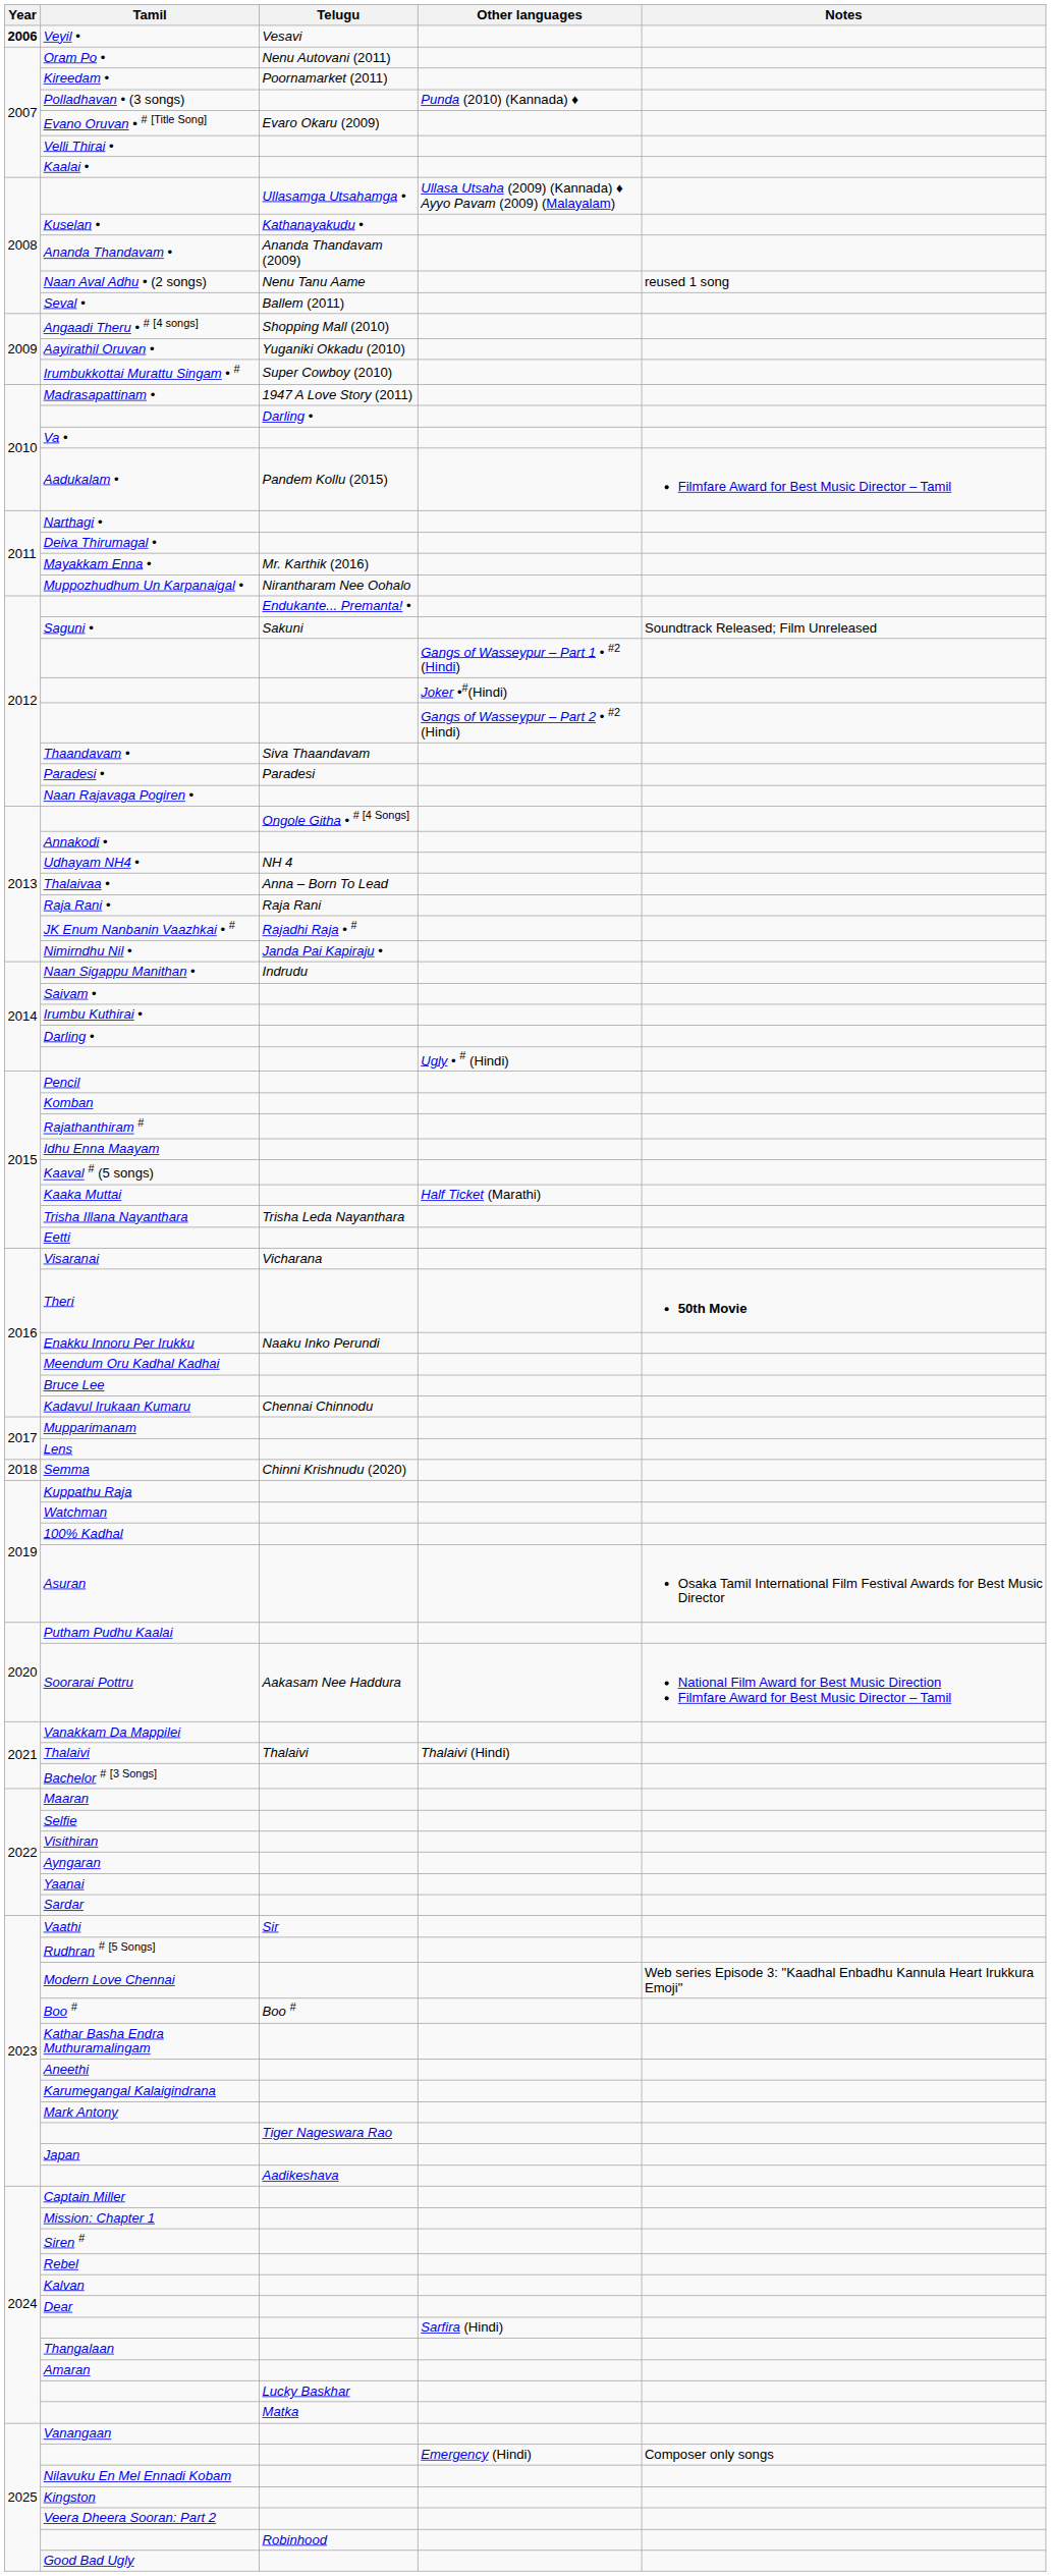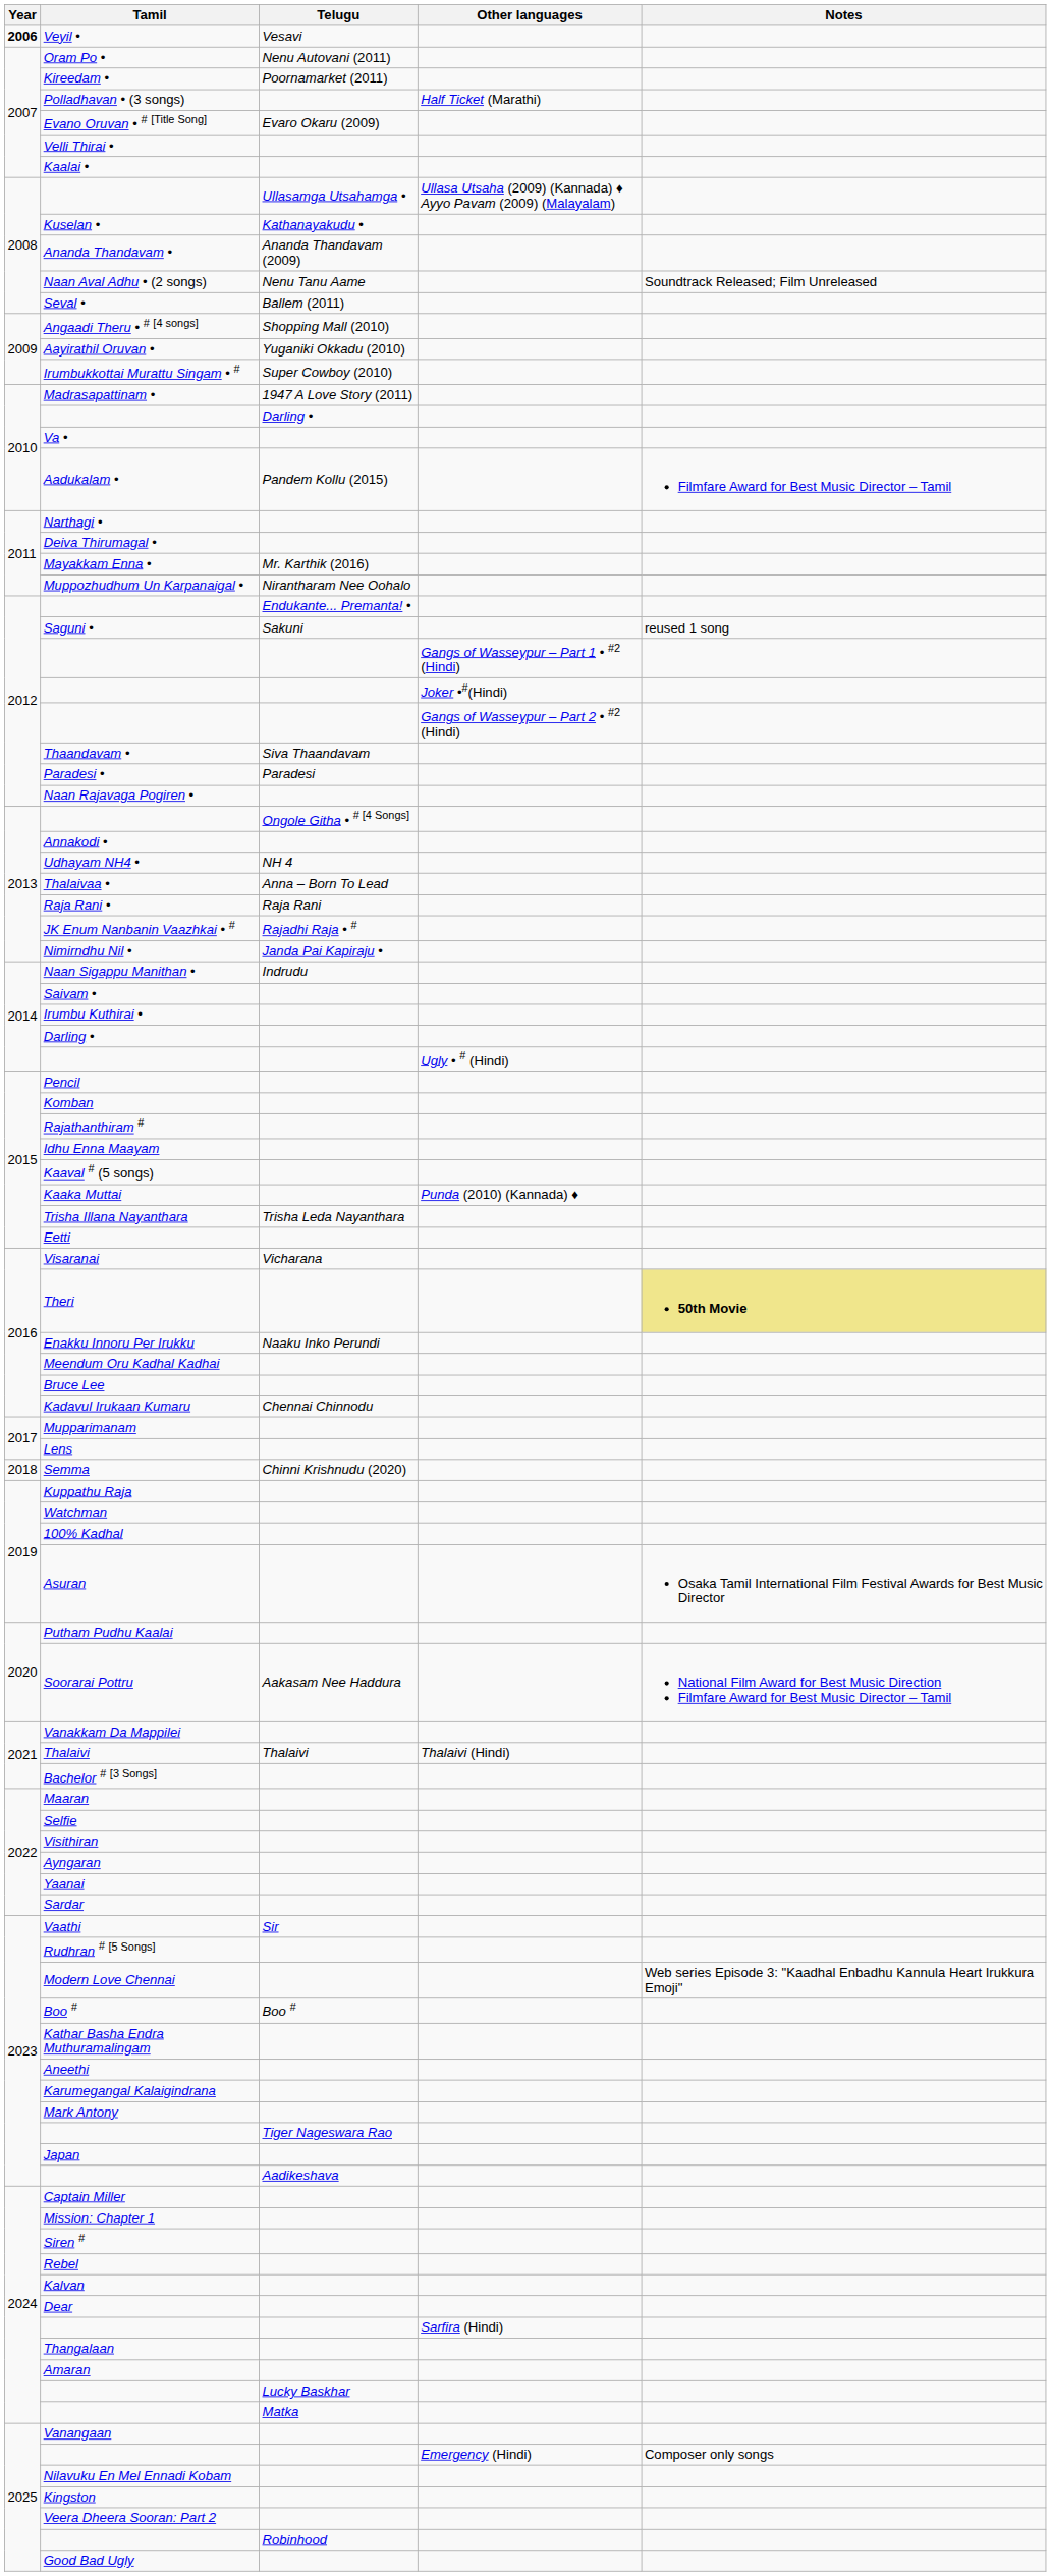 <table class="wikitable mw-collapsible">
 <tr>
 <th>Year</th>
 <th>Tamil</th>
 <th>Telugu</th>
 <th>Other languages</th>
 <th>Notes</th>
 </tr>
 <tr --->
 <td rowspan="1"><strong>2006</strong></td>
 <td><em><a href='#'>Veyil</a></em> •</td>
 <td><em>Vesavi</em></td>
 <td></td>
 <td></td>
 </tr>
 <tr --->
 <td rowspan="6">2007</td>
 <td><em><a href='#'>Oram Po</a></em> •</td>
 <td><em>Nenu Autovani</em> (2011)</td>
 <td></td>
 <td></td>
 </tr>
 <tr --->
 <td><em><a href='#'>Kireedam</a></em> •</td>
 <td><em>Poornamarket</em> (2011)</td>
 <td></td>
 <td></td>
 </tr>
 <tr --->
 <td><em><a href='#'>Polladhavan</a></em> • (3 songs)</td>
 <td></td>
-<td><em><a href='#'>Punda</a></em> (2010) (Kannada) ♦</td>
+<td><a href='#'><em>Half Ticket</em></a> (Marathi)</td>
 <td></td>
 </tr>
 <tr --->
 <td><em><a href='#'>Evano Oruvan</a></em> • <sup>#</sup> <sup>[Title Song]</sup></td>
 <td><em>Evaro Okaru</em> (2009)</td>
 <td></td>
 <td></td>
 </tr>
 <tr --->
 <td><em><a href='#'>Velli Thirai</a></em> •</td>
 <td></td>
 <td></td>
 <td></td>
 </tr>
 <tr --->
 <td><em><a href='#'>Kaalai</a></em> •</td>
 <td></td>
 <td></td>
 <td></td>
 </tr>
 <tr --->
 <td rowspan="5">2008</td>
 <td></td>
 <td><em><a href='#'>Ullasamga Utsahamga</a></em> •</td>
 <td><em><a href='#'>Ullasa Utsaha</a></em> (2009) (Kannada) ♦<br><em>Ayyo Pavam</em> (2009) (<a href='#'>Malayalam</a>)</td>
 <td></td>
 </tr>
 <tr --->
 <td><em><a href='#'>Kuselan</a></em> •</td>
 <td><em><a href='#'>Kathanayakudu</a></em> •</td>
 <td></td>
 <td></td>
 </tr>
 <tr --->
 <td><em><a href='#'>Ananda Thandavam</a></em> •</td>
 <td><em>Ananda Thandavam</em> (2009)</td>
 <td></td>
 <td></td>
 </tr>
 <tr --->
 <td><em><a href='#'>Naan Aval Adhu</a></em> • (2 songs)</td>
 <td><em>Nenu Tanu Aame</em></td>
 <td></td>
-<td>reused 1 song</td>
+<td>Soundtrack Released; Film Unreleased</td>
 </tr>
 <tr --->
 <td><em><a href='#'>Seval</a></em> •</td>
 <td><em>Ballem</em> (2011)</td>
 <td></td>
 <td></td>
 </tr>
 <tr --->
 <td rowspan="3">2009</td>
 <td><em><a href='#'>Angaadi Theru</a></em> • <sup>#</sup> <sup>[4 songs]</sup></td>
 <td><em>Shopping Mall</em> (2010)</td>
 <td></td>
 <td></td>
 </tr>
 <tr --->
 <td><em><a href='#'>Aayirathil Oruvan</a></em> •</td>
 <td><em>Yuganiki Okkadu</em> (2010)</td>
 <td></td>
 <td></td>
 </tr>
 <tr --->
 <td><em><a href='#'>Irumbukkottai Murattu Singam</a></em> • <sup>#</sup></td>
 <td><em>Super Cowboy</em> (2010)</td>
 <td></td>
 <td></td>
 </tr>
 <tr --->
 <td rowspan="4">2010</td>
 <td><em><a href='#'>Madrasapattinam</a></em> •</td>
 <td><em>1947 A Love Story</em> (2011)</td>
 <td></td>
 <td></td>
 </tr>
 <tr --->
 <td></td>
 <td><em><a href='#'>Darling</a></em> •</td>
 <td></td>
 <td></td>
 </tr>
 <tr --->
 <td><em><a href='#'>Va</a></em> •</td>
 <td></td>
 <td></td>
 <td></td>
 </tr>
 <tr -->
 <td><em><a href='#'>Aadukalam</a></em> •</td>
 <td><em>Pandem Kollu</em> (2015)</td>
 <td></td>
 <td><br><ul><li><a href='#'>Filmfare Award for Best Music Director – Tamil</a></li></ul></td>
 </tr>
 <tr -->
 <td rowspan="4">2011</td>
 <td><em><a href='#'>Narthagi</a></em> •</td>
 <td></td>
 <td></td>
 <td></td>
 </tr>
 <tr -->
 <td><em><a href='#'>Deiva Thirumagal</a></em> •</td>
 <td></td>
 <td></td>
 <td></td>
 </tr>
 <tr -->
 <td><em><a href='#'>Mayakkam Enna</a></em> •</td>
 <td><em>Mr. Karthik</em> (2016)</td>
 <td></td>
 <td></td>
 </tr>
 <tr -->
 <td><em><a href='#'>Muppozhudhum Un Karpanaigal</a></em> •</td>
 <td><em>Nirantharam Nee Oohalo</em></td>
 <td></td>
 <td></td>
 </tr>
 <tr -->
 <td rowspan="8">2012</td>
 <td></td>
 <td><em><a href='#'>Endukante... Premanta!</a></em> •</td>
 <td></td>
 <td></td>
 </tr>
 <tr -->
 <td><em><a href='#'>Saguni</a></em> •</td>
 <td><em>Sakuni</em></td>
 <td></td>
-<td>Soundtrack Released; Film Unreleased</td>
+<td>reused 1 song</td>
 </tr>
 <tr -->
 <td></td>
 <td></td>
 <td><em><a href='#'>Gangs of Wasseypur – Part 1</a></em> • <sup>#2</sup> (<a href='#'>Hindi</a>)</td>
 <td></td>
 </tr>
 <tr -->
 <td></td>
 <td></td>
 <td><em><a href='#'>Joker</a></em> •<sup>#</sup>(Hindi)</td>
 <td></td>
 </tr>
 <tr -->
 <td></td>
 <td></td>
 <td><em><a href='#'>Gangs of Wasseypur – Part 2</a></em> • <sup>#2</sup> (Hindi)</td>
 <td></td>
 </tr>
 <tr -->
 <td><em><a href='#'>Thaandavam</a></em> •</td>
 <td><em>Siva Thaandavam</em></td>
 <td></td>
 <td></td>
 </tr>
 <tr -->
 <td><em><a href='#'>Paradesi</a></em> •</td>
 <td><em>Paradesi</em></td>
 <td></td>
 <td></td>
 </tr>
 <tr -->
 <td><em><a href='#'>Naan Rajavaga Pogiren</a></em> •</td>
 <td></td>
 <td></td>
 <td></td>
 </tr>
 <tr -->
 <td rowspan="7">2013</td>
 <td></td>
 <td><em><a href='#'>Ongole Githa</a></em> • <sup># [4 Songs]</sup></td>
 <td></td>
 <td></td>
 </tr>
 <tr -->
 <td><em><a href='#'>Annakodi</a></em> •</td>
 <td></td>
 <td></td>
 <td></td>
 </tr>
 <tr -->
 <td><em><a href='#'>Udhayam NH4</a></em> •</td>
 <td><em>NH 4</em></td>
 <td></td>
 <td></td>
 </tr>
 <tr -->
 <td><em><a href='#'>Thalaivaa</a></em> •</td>
 <td><em>Anna – Born To Lead</em></td>
 <td></td>
 <td></td>
 </tr>
 <tr -->
 <td><em><a href='#'>Raja Rani</a></em> •</td>
 <td><em>Raja Rani</em></td>
 <td></td>
 <td></td>
 </tr>
 <tr -->
 <td><em><a href='#'>JK Enum Nanbanin Vaazhkai</a></em> • <sup>#</sup></td>
 <td><em><a href='#'>Rajadhi Raja</a></em> • <sup>#</sup></td>
 <td></td>
 <td></td>
 </tr>
 <tr -->
 <td><em><a href='#'>Nimirndhu Nil</a></em> •</td>
 <td><em><a href='#'>Janda Pai Kapiraju</a></em> •</td>
 <td></td>
 <td></td>
 </tr>
 <tr -->
 <td rowspan="5">2014</td>
 <td><em><a href='#'>Naan Sigappu Manithan</a></em> •</td>
 <td><em>Indrudu</em></td>
 <td></td>
 <td></td>
 </tr>
 <tr -->
 <td><em><a href='#'>Saivam</a></em> •</td>
 <td></td>
 <td></td>
 <td></td>
 </tr>
 <tr>
 <td><em><a href='#'>Irumbu Kuthirai</a></em> •</td>
 <td></td>
 <td></td>
 <td></td>
 </tr>
 <tr>
 <td><em><a href='#'>Darling</a></em> •</td>
 <td></td>
 <td></td>
 <td></td>
 </tr>
 <tr -->
 <td></td>
 <td></td>
 <td><em><a href='#'>Ugly</a></em> • <sup>#</sup> (Hindi)</td>
 <td></td>
 </tr>
 <tr>
 <td rowspan="8">2015</td>
 <td><em><a href='#'>Pencil</a></em></td>
 <td></td>
 <td></td>
 <td></td>
 </tr>
 <tr -->
 <td><em><a href='#'>Komban</a></em></td>
 <td></td>
 <td></td>
 <td></td>
 </tr>
 <tr -->
 <td><em><a href='#'>Rajathanthiram</a></em> <sup>#</sup></td>
 <td></td>
 <td></td>
 <td></td>
 </tr>
 <tr -->
 <td><em><a href='#'>Idhu Enna Maayam</a></em></td>
 <td></td>
 <td></td>
 <td></td>
 </tr>
 <tr -->
 <td><em><a href='#'>Kaaval</a></em> <sup>#</sup> (5 songs)</td>
 <td></td>
 <td></td>
 <td></td>
 </tr>
 <tr -->
 <td><em><a href='#'>Kaaka Muttai</a></em></td>
 <td></td>
-<td><a href='#'><em>Half Ticket</em></a> (Marathi)</td>
+<td><em><a href='#'>Punda</a></em> (2010) (Kannada) ♦</td>
 <td></td>
 </tr>
 <tr -->
 <td><em><a href='#'>Trisha Illana Nayanthara</a></em></td>
 <td><em>Trisha Leda Nayanthara</em></td>
 <td></td>
 <td></td>
 </tr>
 <tr -->
 <td><em><a href='#'>Eetti</a></em></td>
 <td></td>
 <td></td>
 <td></td>
 </tr>
 <tr>
 <td rowspan="6">2016</td>
 <td><em><a href='#'>Visaranai</a></em></td>
 <td><em>Vicharana</em></td>
 <td></td>
 <td></td>
 </tr>
 <tr>
 <td><em><a href='#'>Theri</a></em></td>
 <td></td>
 <td></td>
-<td><br><ul><li><strong>50th Movie</strong></li></ul></td>
+<td style="background: khaki;"><br><ul><li><strong>50th Movie</strong></li></ul></td>
 </tr>
 <tr>
 <td><em><a href='#'>Enakku Innoru Per Irukku</a></em></td>
 <td><em>Naaku Inko Perundi</em></td>
 <td></td>
 <td></td>
 </tr>
 <tr>
 <td><em><a href='#'>Meendum Oru Kadhal Kadhai</a></em></td>
 <td></td>
 <td></td>
 <td></td>
 </tr>
 <tr>
 <td><em><a href='#'>Bruce Lee</a></em></td>
 <td></td>
 <td></td>
 <td></td>
 </tr>
 <tr>
 <td><em><a href='#'>Kadavul Irukaan Kumaru</a></em></td>
 <td><em>Chennai Chinnodu</em></td>
 <td></td>
 <td></td>
 </tr>
 <tr>
 <td rowspan="2">2017</td>
 <td><em><a href='#'>Mupparimanam</a></em></td>
 <td></td>
 <td></td>
 <td></td>
 </tr>
 <tr>
 <td><em><a href='#'>Lens</a></em></td>
 <td></td>
 <td></td>
 <td></td>
 </tr>
 <tr>
 <td rowspan="1">2018</td>
 <td><em><a href='#'>Semma</a></em></td>
 <td><em>Chinni Krishnudu</em> (2020)</td>
 <td></td>
 <td></td>
 </tr>
 <tr>
 <td rowspan="4">2019</td>
 <td><em><a href='#'>Kuppathu Raja</a></em></td>
 <td></td>
 <td></td>
 <td></td>
 </tr>
 <tr>
 <td><em><a href='#'>Watchman</a></em></td>
 <td></td>
 <td></td>
 <td></td>
 </tr>
 <tr>
 <td><em><a href='#'>100% Kadhal</a></em></td>
 <td></td>
 <td></td>
 <td></td>
 </tr>
 <tr>
 <td><em><a href='#'>Asuran</a></em></td>
 <td></td>
 <td></td>
 <td><br><ul><li>Osaka Tamil International Film Festival Awards for Best Music Director</li></ul></td>
 </tr>
 <tr>
 <td rowspan="2">2020</td>
 <td><em><a href='#'>Putham Pudhu Kaalai</a></em></td>
 <td></td>
 <td></td>
 <td></td>
 </tr>
 <tr>
 <td><em><a href='#'>Soorarai Pottru</a></em></td>
 <td><em>Aakasam Nee Haddura</em></td>
 <td></td>
 <td><br><ul><li><a href='#'>National Film Award for Best Music Direction</a></li><li><a href='#'>Filmfare Award for Best Music Director – Tamil</a></li></ul></td>
 </tr>
 <tr>
 <td rowspan="3">2021</td>
 <td><em><a href='#'>Vanakkam Da Mappilei</a></em></td>
 <td></td>
 <td></td>
 <td></td>
 </tr>
 <tr>
 <td><em><a href='#'>Thalaivi</a></em></td>
 <td><em>Thalaivi</em></td>
 <td><em>Thalaivi</em> (Hindi)</td>
 <td></td>
 </tr>
 <tr>
 <td><em><a href='#'>Bachelor</a> <sup>#</sup></em> <sup>[3 Songs]</sup></td>
 <td></td>
 <td></td>
 <td></td>
 </tr>
 <tr>
 <td rowspan="6">2022</td>
 <td><em><a href='#'>Maaran</a></em></td>
 <td></td>
 <td></td>
 <td></td>
 </tr>
 <tr>
 <td><em><a href='#'>Selfie</a></em></td>
 <td></td>
 <td></td>
 <td></td>
 </tr>
 <tr>
 <td><em><a href='#'>Visithiran</a></em></td>
 <td></td>
 <td></td>
 <td></td>
 </tr>
 <tr>
 <td><em><a href='#'>Ayngaran</a></em></td>
 <td></td>
 <td></td>
 <td></td>
 </tr>
 <tr>
 <td><em><a href='#'>Yaanai</a></em></td>
 <td></td>
 <td></td>
 <td></td>
 </tr>
 <tr>
 <td><em><a href='#'>Sardar</a></em></td>
 <td></td>
 <td></td>
 <td></td>
 </tr>
 <tr>
 <td rowspan="11">2023</td>
 <td><em><a href='#'>Vaathi</a></em></td>
 <td><em><a href='#'>Sir</a></em></td>
 <td></td>
 <td></td>
 </tr>
 <tr>
 <td><em><a href='#'>Rudhran</a> <sup>#</sup></em> <sup>[5 Songs]</sup></td>
 <td></td>
 <td></td>
 <td></td>
 </tr>
 <tr>
 <td><em><a href='#'>Modern Love Chennai</a></em></td>
 <td></td>
 <td></td>
 <td>Web series Episode 3: "Kaadhal Enbadhu Kannula Heart Irukkura Emoji"</td>
 </tr>
 <tr>
 <td><em><a href='#'>Boo</a> <sup>#</sup></em></td>
 <td><em>Boo <sup>#</sup></em></td>
 <td></td>
 <td></td>
 </tr>
 <tr>
 <td><em><a href='#'>Kathar Basha Endra Muthuramalingam</a></em></td>
 <td></td>
 <td></td>
 <td></td>
 </tr>
 <tr>
 <td><em><a href='#'>Aneethi</a></em></td>
 <td></td>
 <td></td>
 <td></td>
 </tr>
 <tr>
 <td><em><a href='#'>Karumegangal Kalaigindrana</a></em></td>
 <td></td>
 <td></td>
 <td></td>
 </tr>
 <tr>
 <td><em><a href='#'>Mark Antony</a></em></td>
 <td></td>
 <td></td>
 <td></td>
 </tr>
 <tr>
 <td></td>
 <td><em><a href='#'>Tiger Nageswara Rao</a></em></td>
 <td></td>
 <td></td>
 </tr>
 <tr>
 <td><em><a href='#'>Japan</a></em></td>
 <td></td>
 <td></td>
 <td></td>
 </tr>
 <tr>
 <td></td>
 <td><em><a href='#'>Aadikeshava</a></em></td>
 <td></td>
 <td></td>
 </tr>
 <tr>
 <td rowspan="11">2024</td>
 <td><em><a href='#'>Captain Miller</a></em></td>
 <td></td>
 <td></td>
 <td></td>
 </tr>
 <tr>
 <td><em><a href='#'>Mission: Chapter 1</a></em></td>
 <td></td>
 <td></td>
 <td></td>
 </tr>
 <tr>
 <td><em><a href='#'>Siren</a> <sup>#</sup></em></td>
 <td></td>
 <td></td>
 <td></td>
 </tr>
 <tr>
 <td><a href='#'><em>Rebel</em></a></td>
 <td></td>
 <td></td>
 <td></td>
 </tr>
 <tr>
 <td><a href='#'><em>Kalvan</em></a></td>
 <td></td>
 <td></td>
 <td></td>
 </tr>
 <tr>
 <td><em><a href='#'>Dear</a></em></td>
 <td></td>
 <td></td>
 <td></td>
 </tr>
 <tr>
 <td></td>
 <td></td>
 <td><em><a href='#'>Sarfira</a></em> (Hindi)</td>
 <td></td>
 </tr>
 <tr>
 <td><em><a href='#'>Thangalaan</a></em></td>
 <td></td>
 <td></td>
 <td></td>
 </tr>
 <tr>
 <td><a href='#'><em>Amaran</em></a></td>
 <td></td>
 <td></td>
 <td></td>
 </tr>
 <tr>
 <td></td>
 <td><em><a href='#'>Lucky Baskhar</a></em></td>
 <td></td>
 <td></td>
 </tr>
 <tr>
 <td></td>
 <td><em><a href='#'>Matka</a></em></td>
 <td></td>
 <td></td>
 </tr>
 <tr>
 <td rowspan="7">2025</td>
 <td><em><a href='#'>Vanangaan</a></em></td>
 <td></td>
 <td></td>
 <td></td>
 </tr>
 <tr>
 <td></td>
 <td></td>
 <td><em><a href='#'>Emergency</a></em> (Hindi)</td>
 <td>Composer only songs</td>
 </tr>
 <tr>
 <td><em><a href='#'>Nilavuku En Mel Ennadi Kobam</a></em></td>
 <td></td>
 <td></td>
 <td></td>
 </tr>
 <tr>
 <td><em><a href='#'>Kingston</a></em></td>
 <td></td>
 <td></td>
 <td></td>
 </tr>
 <tr>
 <td><em><a href='#'>Veera Dheera Sooran: Part 2</a></em></td>
 <td></td>
 <td></td>
 <td></td>
 </tr>
 <tr>
 <td></td>
 <td><a href='#'><em>Robinhood</em></a></td>
 <td></td>
 <td></td>
 </tr>
 <tr>
 <td><em><a href='#'>Good Bad Ugly</a></em></td>
 <td></td>
 <td></td>
 <td></td>
 </tr>
 </table>
